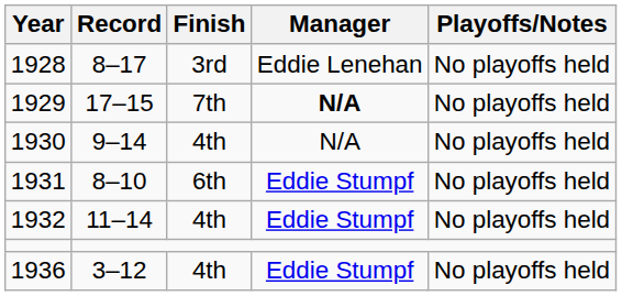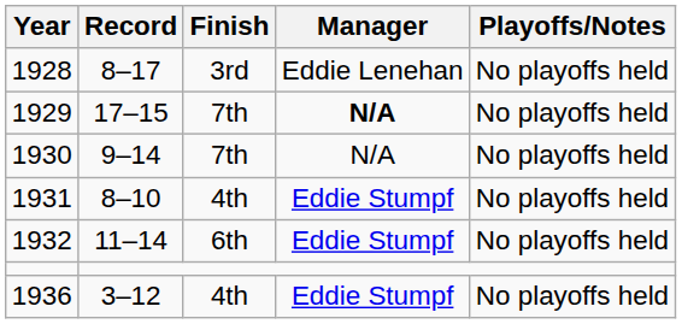 <table class="wikitable" style="text-align:center">
 <tr>
 <th>Year</th>
 <th>Record</th>
 <th>Finish</th>
 <th>Manager</th>
 <th>Playoffs/Notes</th>
 </tr>
 <tr>
 <td>1928</td>
 <td>8–17</td>
 <td>3rd</td>
 <td>Eddie Lenehan</td>
 <td>No playoffs held</td>
 </tr>
 <tr>
 <td>1929</td>
 <td>17–15</td>
 <td>7th</td>
 <td><strong>N/A</strong></td>
 <td>No playoffs held</td>
 </tr>
 <tr>
 <td>1930</td>
 <td>9–14</td>
-<td>4th</td>
+<td>7th</td>
 <td>N/A</td>
 <td>No playoffs held</td>
 </tr>
 <tr>
 <td>1931</td>
 <td>8–10</td>
-<td>6th</td>
+<td>4th</td>
 <td><a href='#'>Eddie Stumpf</a></td>
 <td>No playoffs held</td>
 </tr>
 <tr>
 <td>1932</td>
 <td>11–14</td>
-<td>4th</td>
+<td>6th</td>
 <td><a href='#'>Eddie Stumpf</a></td>
 <td>No playoffs held</td>
 </tr>
 <tr>
 <td></td>
 </tr>
 <tr>
 <td>1936</td>
 <td>3–12</td>
 <td>4th</td>
 <td><a href='#'>Eddie Stumpf</a></td>
 <td>No playoffs held</td>
 </tr>
 </table>
